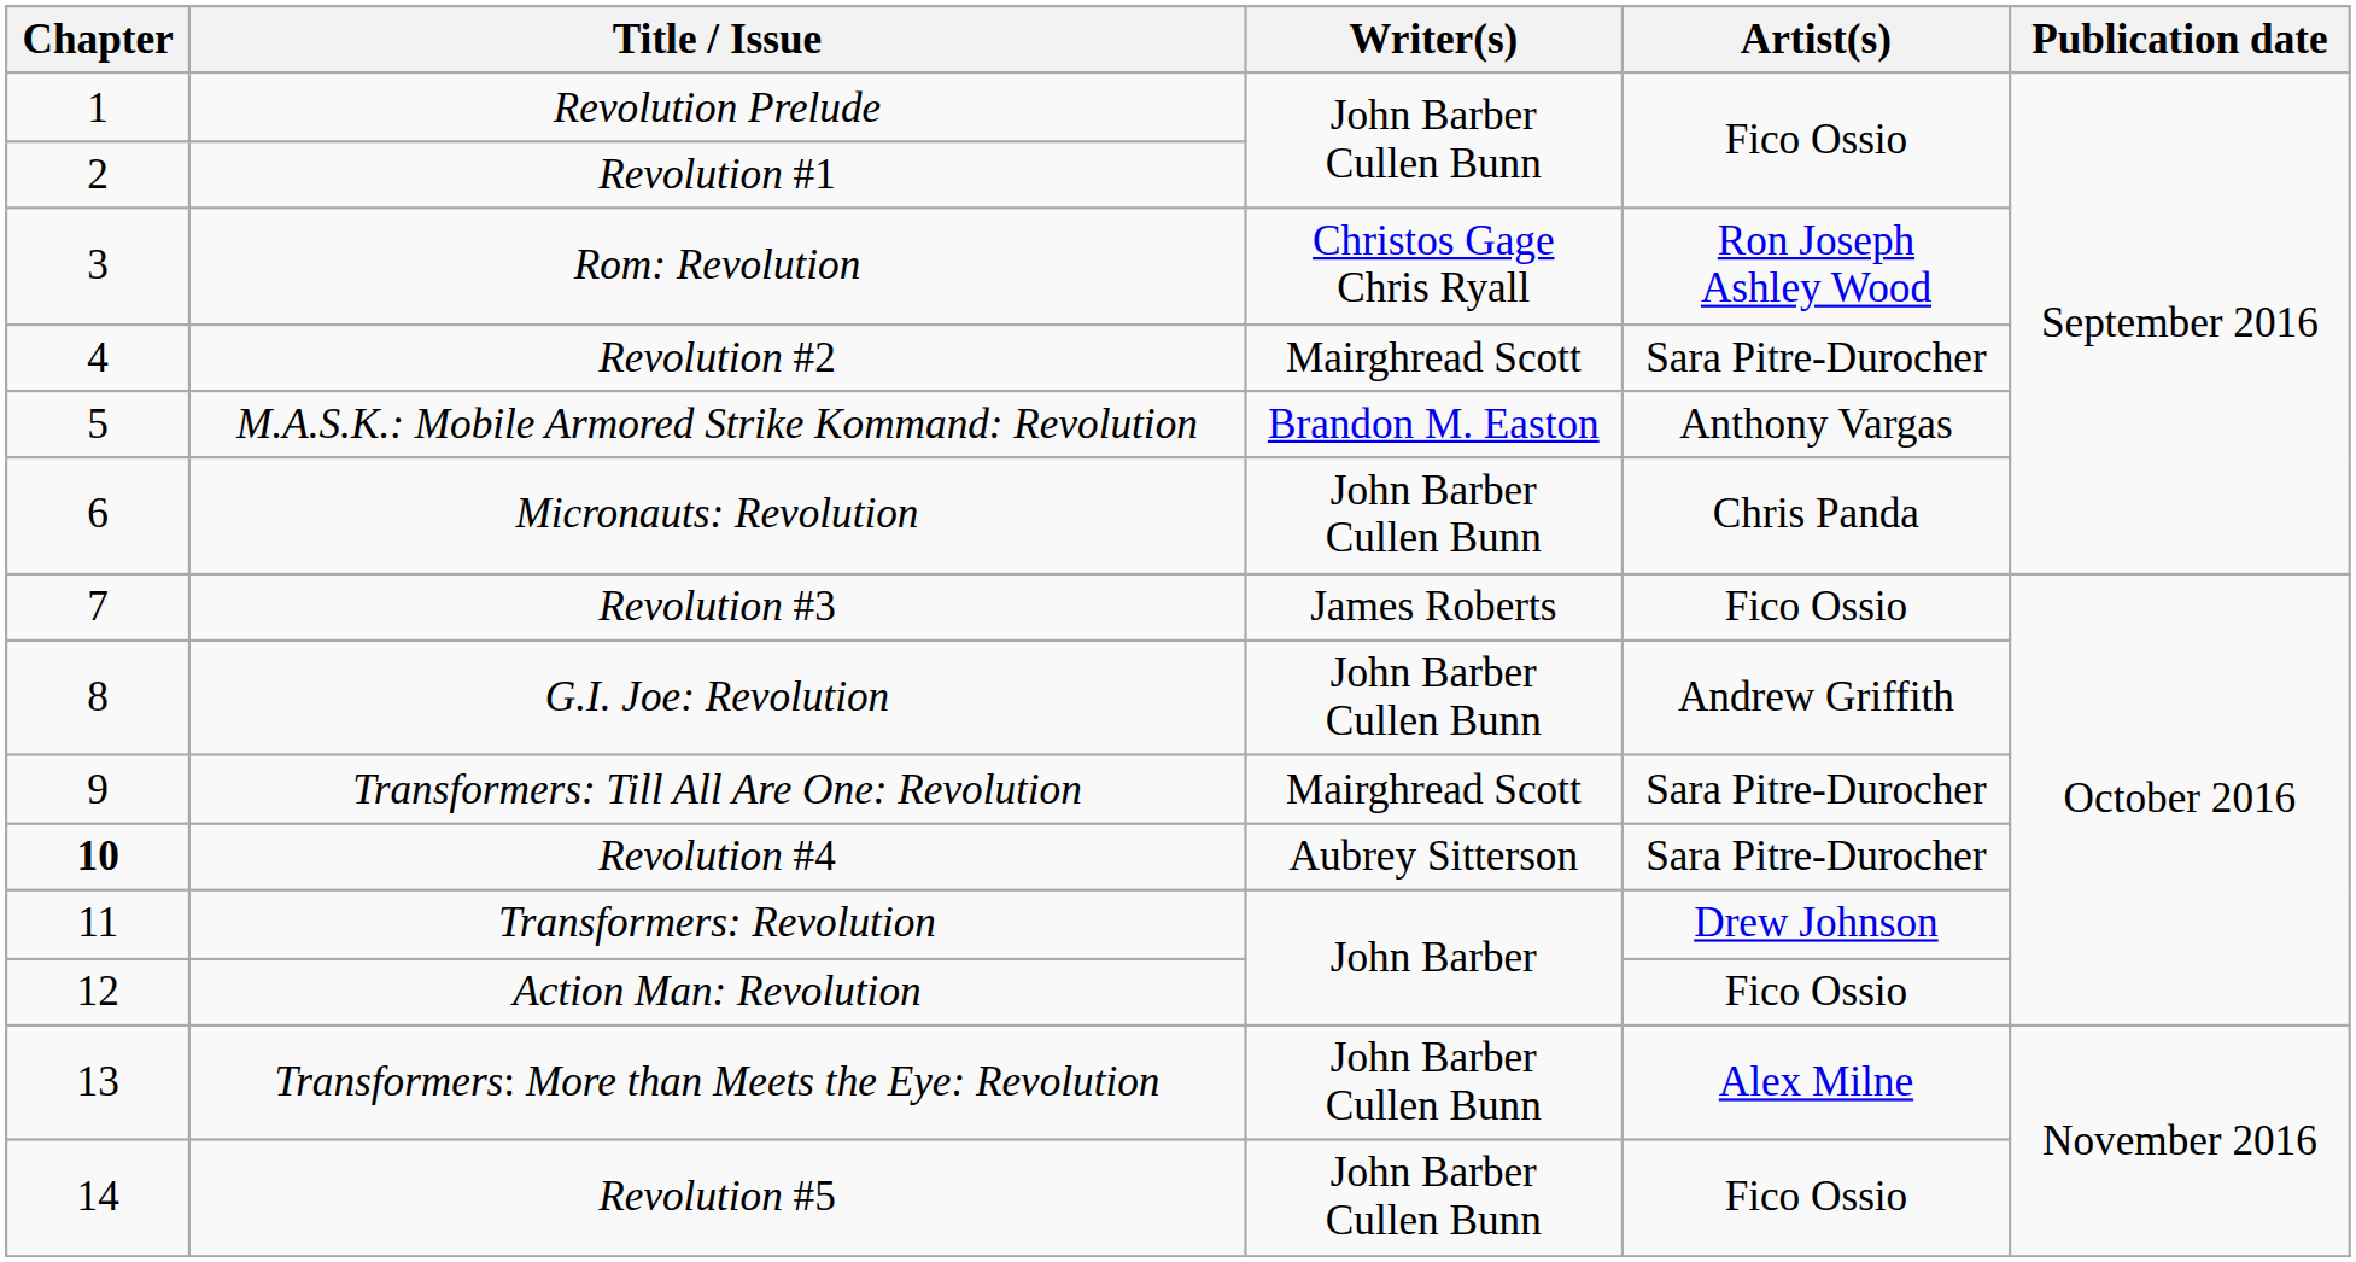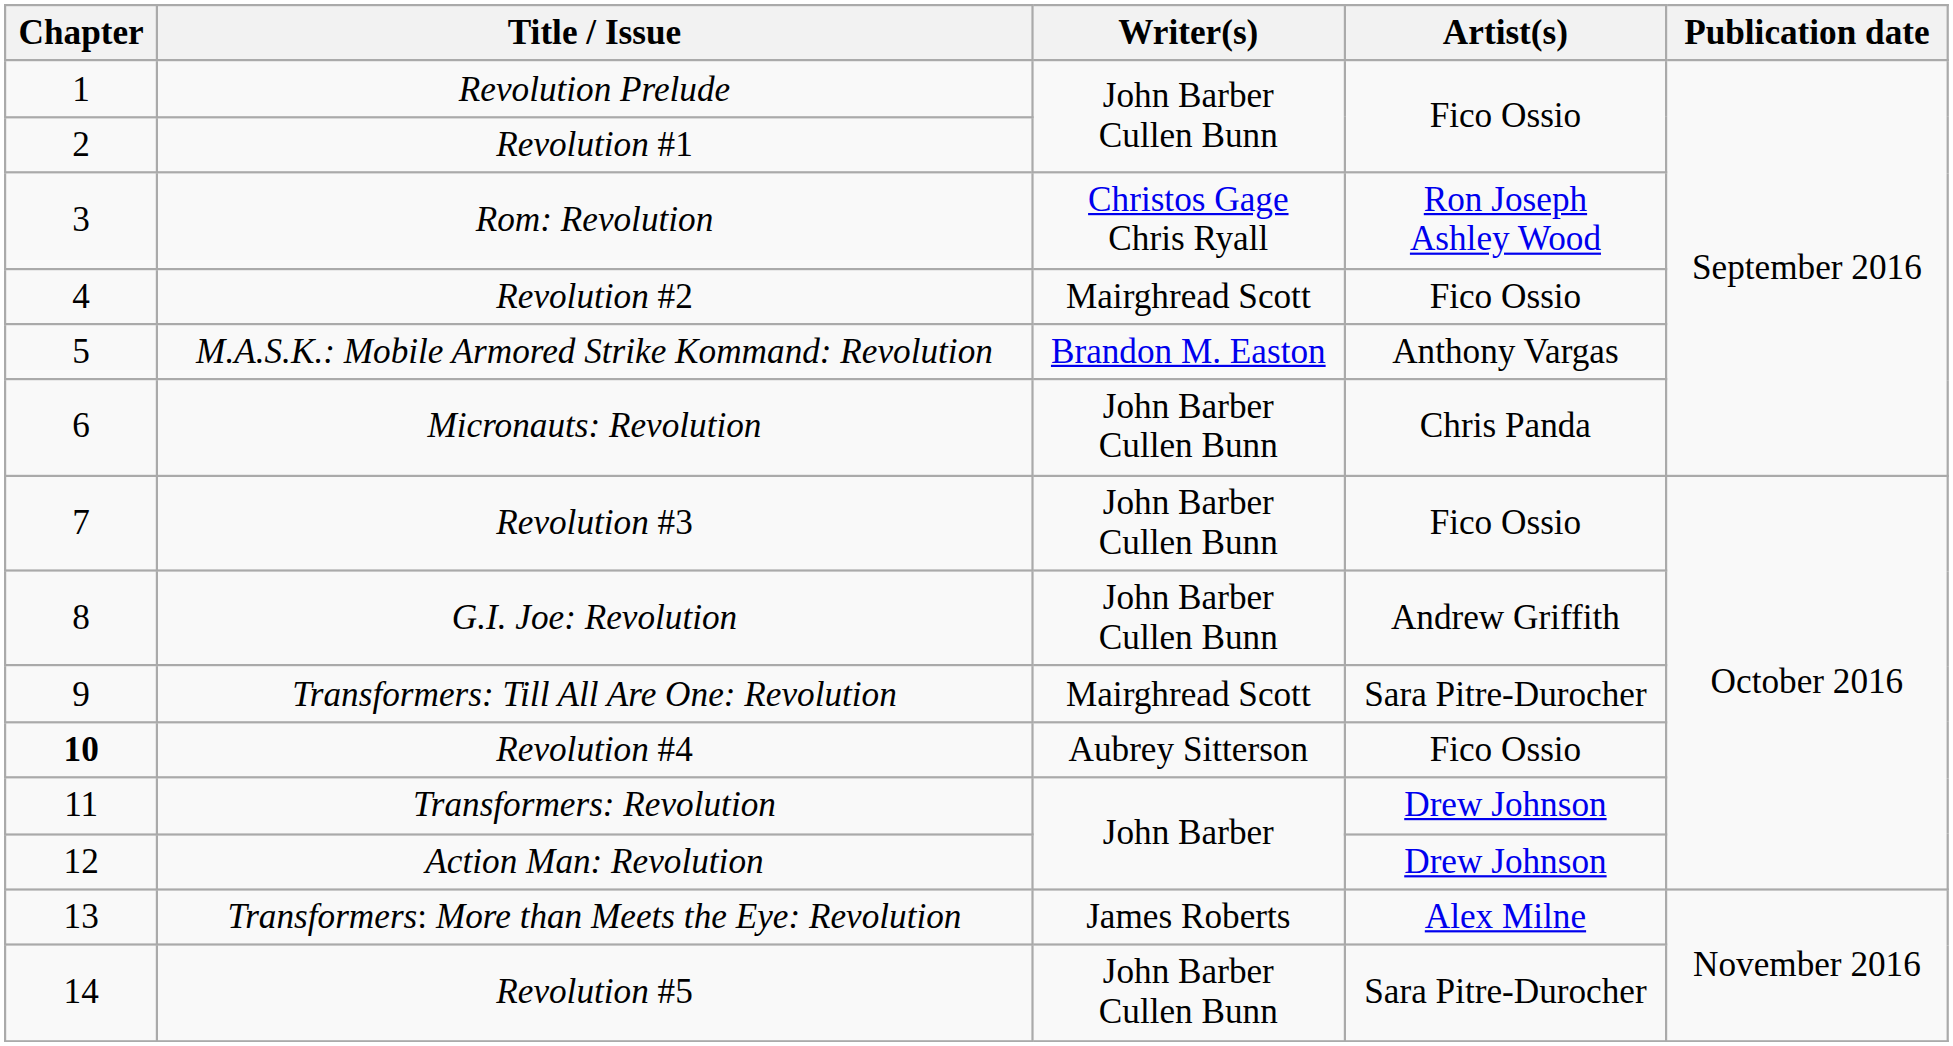 <table class="wikitable" style="text-align:center; width:100%">
 <tr>
 <th>Chapter</th>
 <th>Title / Issue</th>
 <th>Writer(s)</th>
 <th>Artist(s)</th>
 <th>Publication date</th>
 </tr>
 <tr>
 <td>1</td>
 <td><em>Revolution</em> <em>Prelude</em></td>
 <td rowspan="2">John Barber<br>Cullen Bunn</td>
 <td rowspan="2">Fico Ossio</td>
 <td rowspan="6">September 2016</td>
 </tr>
 <tr>
 <td>2</td>
 <td><em>Revolution</em> #1</td>
 </tr>
 <tr>
 <td>3</td>
 <td><em>Rom: Revolution</em></td>
 <td><a href='#'>Christos Gage</a><br>Chris Ryall</td>
 <td><a href='#'>Ron Joseph</a><br><a href='#'>Ashley Wood</a></td>
 </tr>
 <tr>
 <td>4</td>
 <td><em>Revolution</em> #2</td>
 <td>Mairghread Scott</td>
-<td>Sara Pitre-Durocher</td>
+<td>Fico Ossio</td>
 </tr>
 <tr>
 <td>5</td>
 <td><em>M.A.S.K.: Mobile Armored Strike Kommand: Revolution</em></td>
 <td><a href='#'>Brandon M. Easton</a></td>
 <td>Anthony Vargas</td>
 </tr>
 <tr>
 <td>6</td>
 <td><em>Micronauts: Revolution</em></td>
 <td>John Barber<br>Cullen Bunn</td>
 <td>Chris Panda</td>
 </tr>
 <tr>
 <td>7</td>
 <td><em>Revolution</em> #3</td>
-<td>James Roberts</td>
+<td>John Barber<br>Cullen Bunn</td>
 <td>Fico Ossio</td>
 <td rowspan="6">October 2016</td>
 </tr>
 <tr>
 <td>8</td>
 <td><em>G.I. Joe: Revolution</em></td>
 <td>John Barber<br>Cullen Bunn</td>
 <td>Andrew Griffith</td>
 </tr>
 <tr>
 <td>9</td>
 <td><em>Transformers: Till All Are One: Revolution</em></td>
 <td>Mairghread Scott</td>
 <td>Sara Pitre-Durocher</td>
 </tr>
 <tr>
 <td><strong>10</strong></td>
 <td><em>Revolution</em> #4</td>
 <td>Aubrey Sitterson</td>
-<td>Sara Pitre-Durocher</td>
+<td>Fico Ossio</td>
 </tr>
 <tr>
 <td>11</td>
 <td><em>Transformers: Revolution</em></td>
 <td rowspan="2">John Barber</td>
 <td><a href='#'>Drew Johnson</a></td>
 </tr>
 <tr>
 <td>12</td>
 <td><em>Action Man: Revolution</em></td>
-<td>Fico Ossio</td>
+<td><a href='#'>Drew Johnson</a></td>
 </tr>
 <tr>
 <td>13</td>
 <td><em>Transformers</em>: <em>More than Meets the Eye: Revolution</em></td>
-<td>John Barber<br>Cullen Bunn</td>
+<td>James Roberts</td>
 <td><a href='#'>Alex Milne</a></td>
 <td rowspan="2">November 2016</td>
 </tr>
 <tr>
 <td>14</td>
 <td><em>Revolution</em> #5</td>
 <td>John Barber<br>Cullen Bunn</td>
-<td>Fico Ossio</td>
+<td>Sara Pitre-Durocher</td>
 </tr>
 </table>
